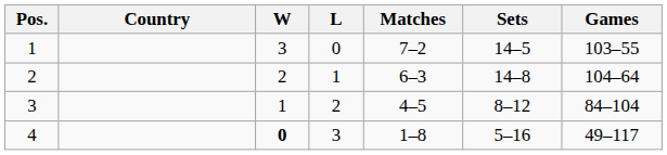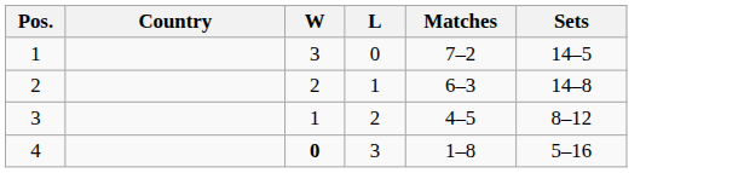 <table class="wikitable" style="text-align:center;">
 <tr>
 <th width=40>Pos.</th>
 <th width=165>Country</th>
 <th width=40>W</th>
 <th width=40>L</th>
 <th width=80>Matches</th>
 <th width=80>Sets</th>
-<th width=80>Games</th>
 </tr>
 <tr>
 <td>1</td>
 <td style="text-align:left;"></td>
 <td>3</td>
 <td>0</td>
 <td>7–2</td>
 <td>14–5</td>
-<td>103–55</td>
 </tr>
 <tr>
 <td>2</td>
 <td style="text-align:left;"></td>
 <td>2</td>
 <td>1</td>
 <td>6–3</td>
 <td>14–8</td>
-<td>104–64</td>
 </tr>
 <tr>
 <td>3</td>
 <td style="text-align:left;"></td>
 <td>1</td>
 <td>2</td>
 <td>4–5</td>
 <td>8–12</td>
-<td>84–104</td>
 </tr>
 <tr>
 <td>4</td>
 <td style="text-align:left;"></td>
 <td><strong>0</strong></td>
 <td>3</td>
 <td>1–8</td>
 <td>5–16</td>
-<td>49–117</td>
 </tr>
 </table>
